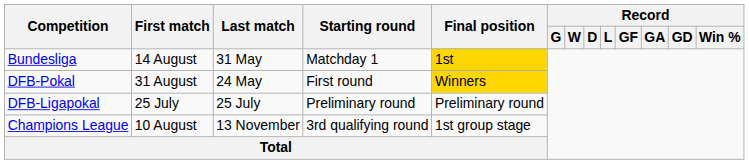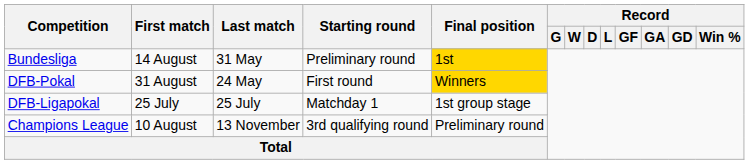 <table class="wikitable" style="text-align: center">
 <tr>
 <th rowspan="2">Competition</th>
 <th rowspan="2">First match</th>
 <th rowspan="2">Last match</th>
 <th rowspan="2">Starting round</th>
 <th rowspan="2">Final position</th>
 <th colspan="8">Record</th>
 </tr>
 <tr>
 <th>G</th>
 <th>W</th>
 <th>D</th>
 <th>L</th>
 <th>GF</th>
 <th>GA</th>
 <th>GD</th>
 <th>Win %</th>
 </tr>
 <tr>
 <td align=left><a href='#'>Bundesliga</a></td>
 <td align=left>14 August</td>
 <td align=left>31 May</td>
-<td align=left>Matchday 1</td>
+<td align=left>Preliminary round</td>
 <td align=left bgcolor=ffd700>1st<br></td>
 </tr>
 <tr>
 <td align=left><a href='#'>DFB-Pokal</a></td>
 <td align=left>31 August</td>
 <td align=left>24 May</td>
 <td align=left>First round</td>
 <td align=left bgcolor=ffd700>Winners<br></td>
 </tr>
 <tr>
 <td align=left><a href='#'>DFB-Ligapokal</a></td>
 <td align=left>25 July</td>
 <td align=left>25 July</td>
-<td align=left>Preliminary round</td>
-<td align=left>Preliminary round<br></td>
+<td align=left>Matchday 1</td>
+<td align=left>1st group stage<br></td>
 </tr>
 <tr>
 <td align=left><a href='#'>Champions League</a></td>
 <td align=left>10 August </td>
 <td align=left>13 November</td>
 <td align=left>3rd qualifying round</td>
-<td align=left>1st group stage<br></td>
+<td align=left>Preliminary round<br></td>
 </tr>
 <tr>
 <th colspan="5">Total<br></th>
 </tr>
 </table>
